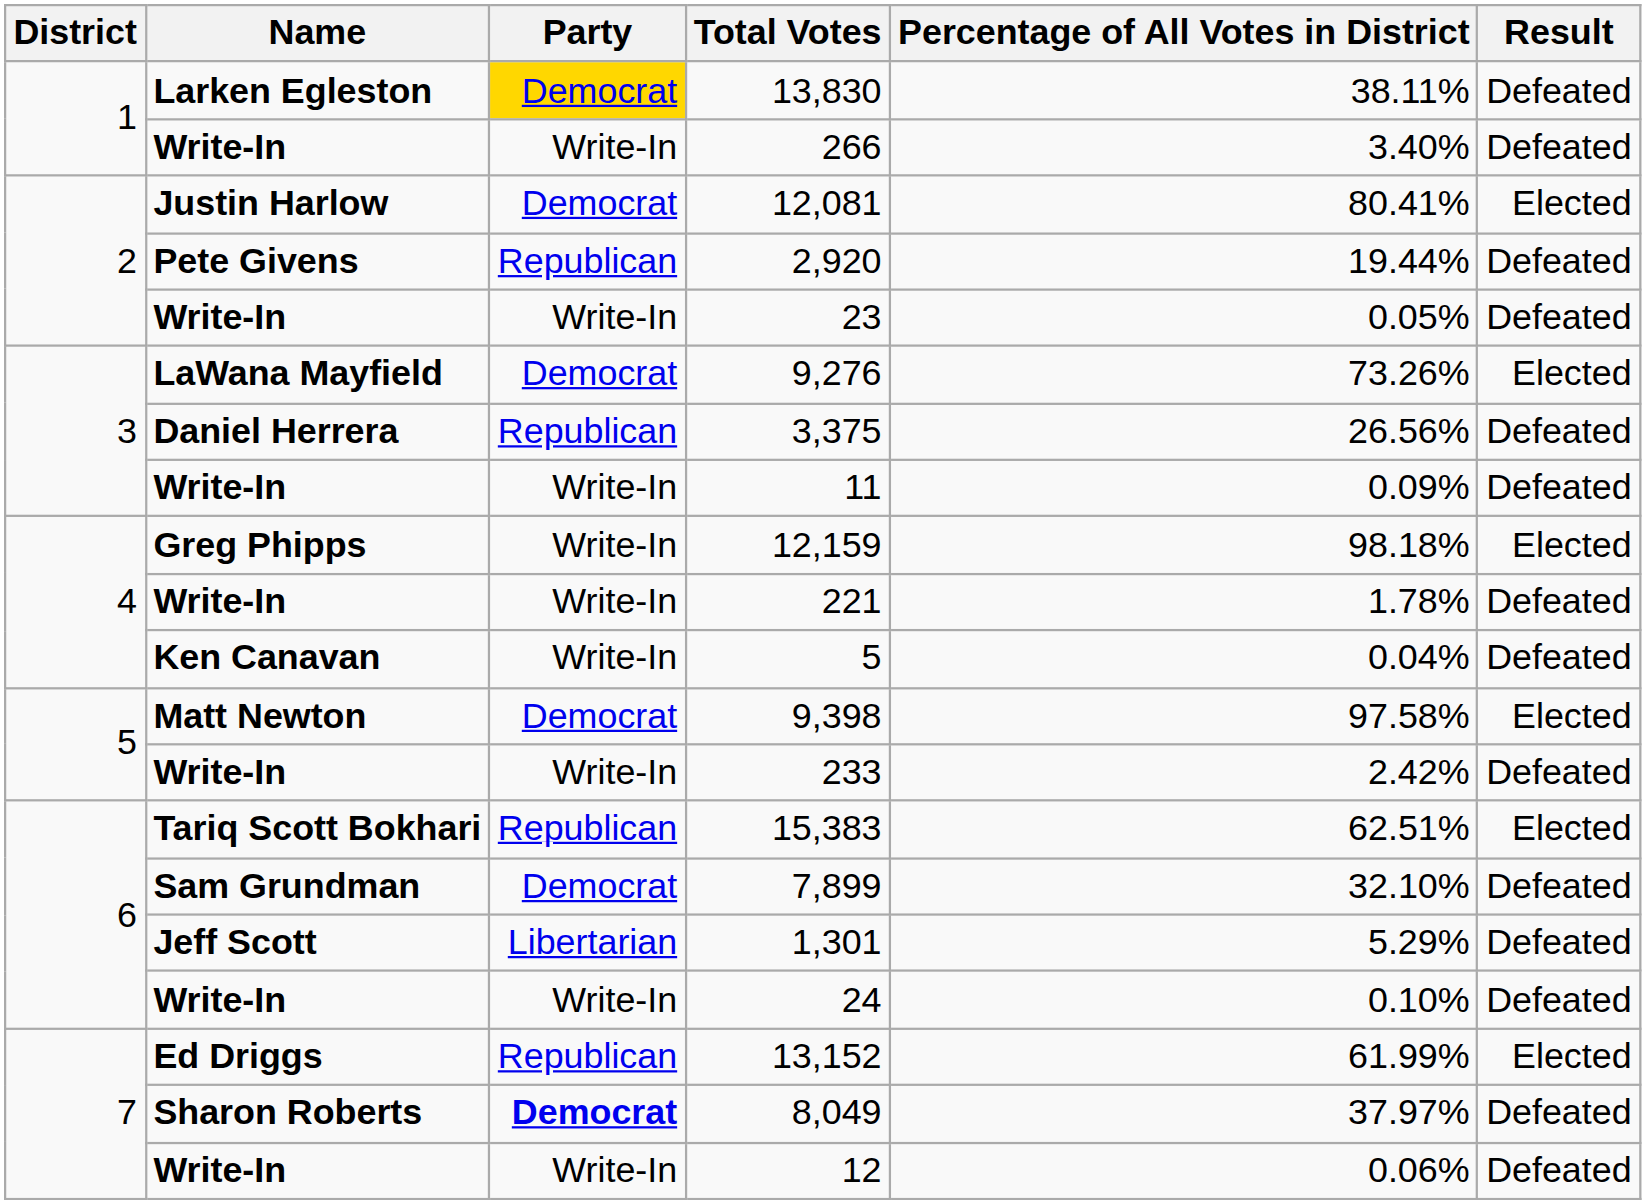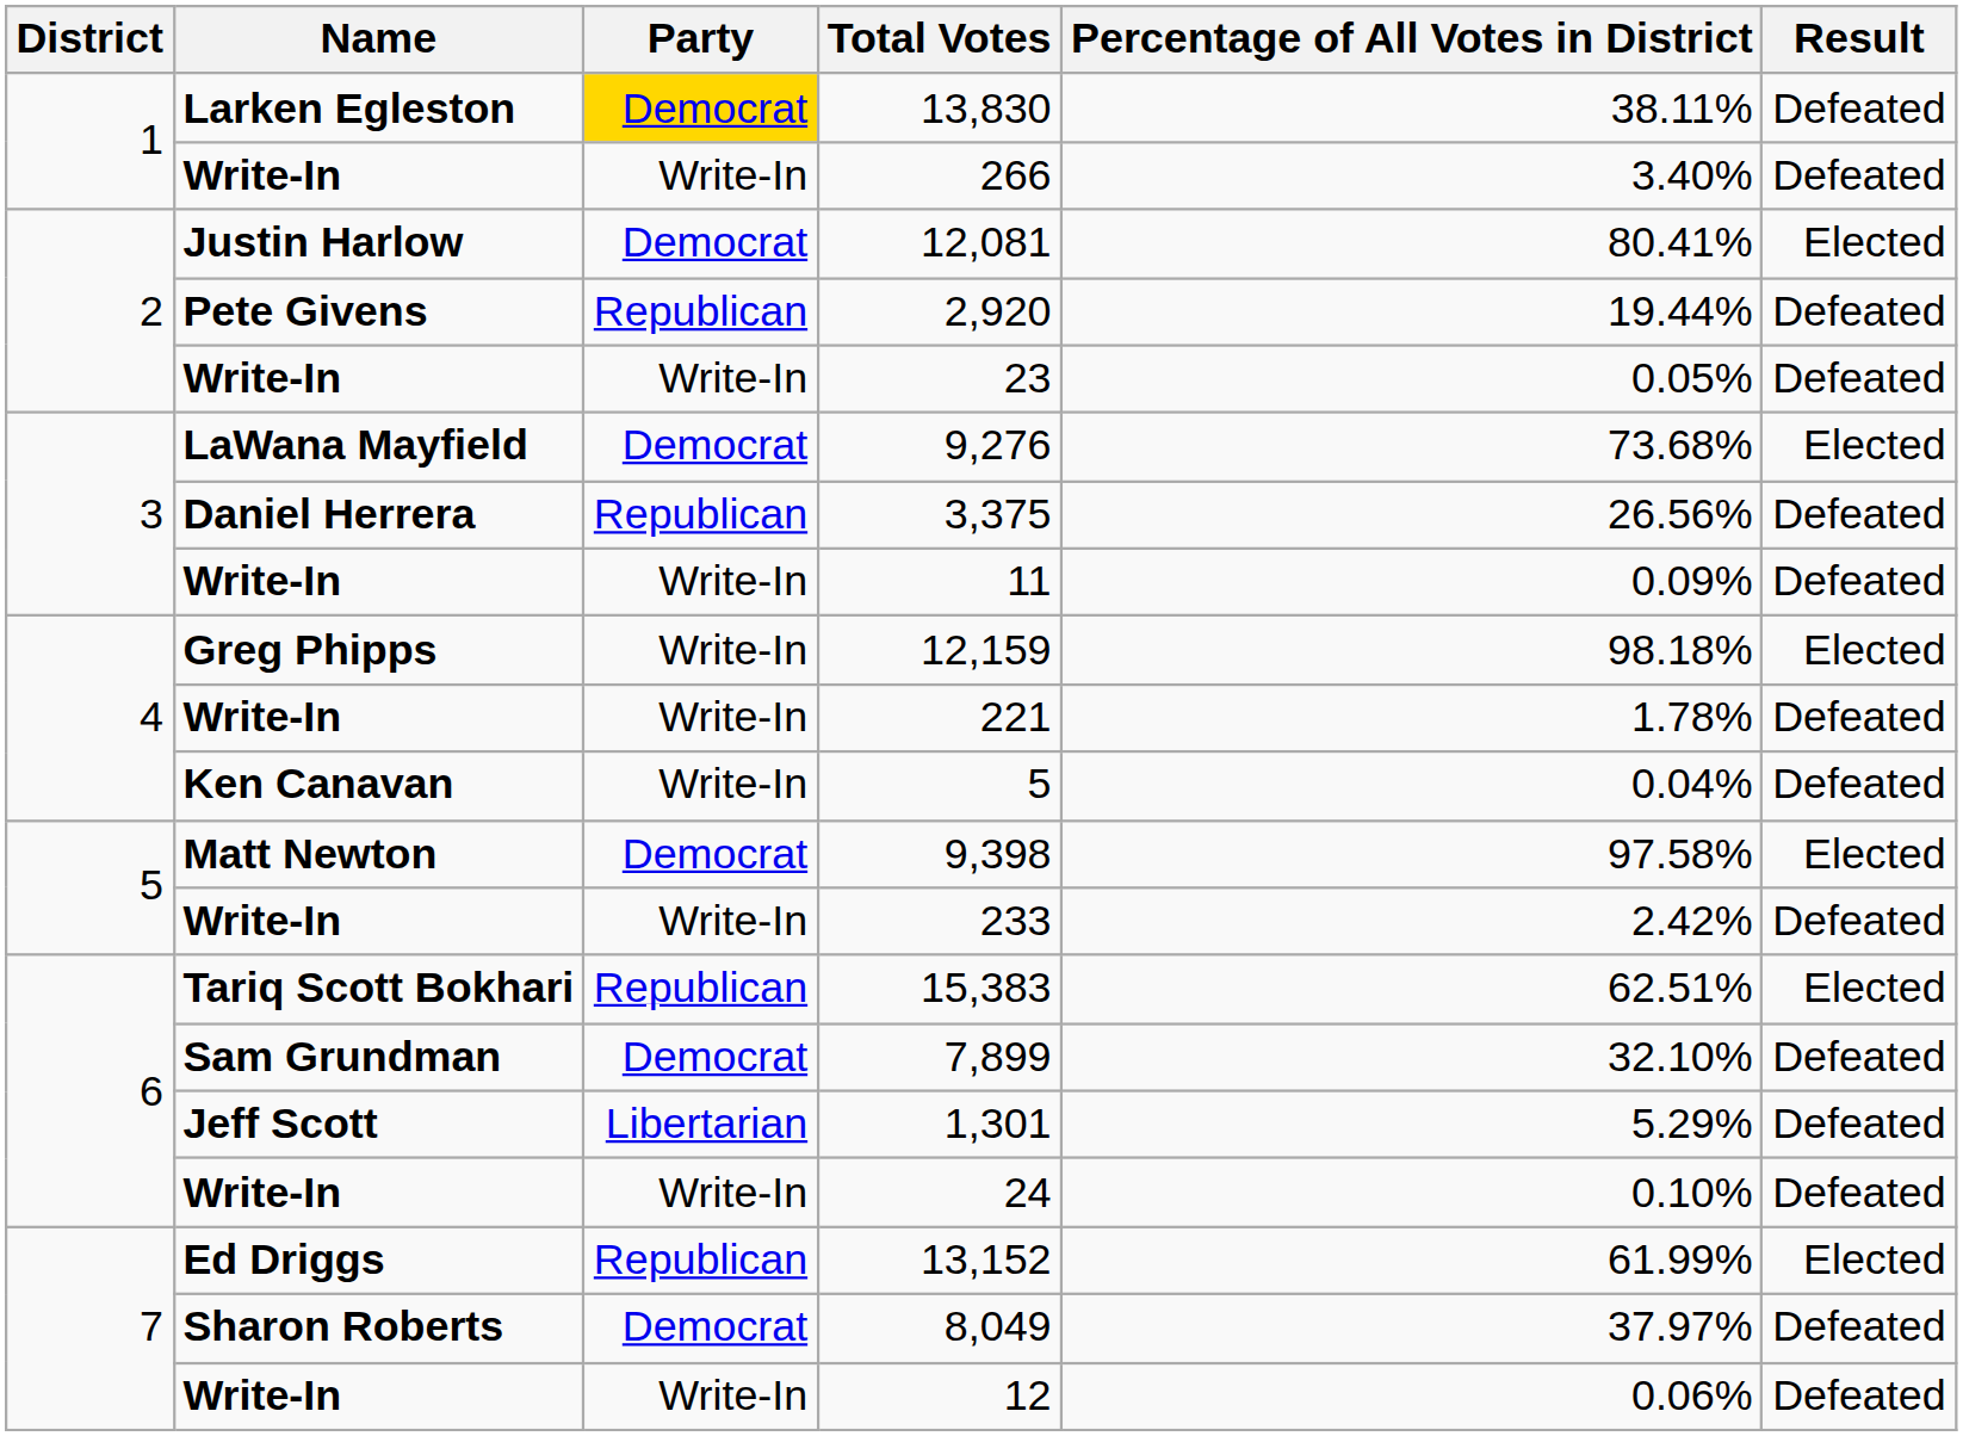 <table class="wikitable sortable" style="text-align:right;" border="1">
 <tr>
 <th scope="col">District</th>
 <th scope="col">Name</th>
 <th scope="col">Party</th>
 <th scope="col">Total Votes</th>
 <th scope="col">Percentage of All Votes in District</th>
 <th scope="col">Result</th>
 </tr>
 <tr>
 <td rowspan="2">1</td>
 <td align="left" data-sort-value="Egleston, Larken"><strong>Larken Egleston</strong></td>
 <td style="background: gold;"><a href='#'>Democrat</a></td>
 <td>13,830</td>
 <td>38.11%</td>
 <td>Defeated</td>
 </tr>
 <tr>
 <td align="left" data-sort-value="ZZ"><strong>Write-In</strong></td>
 <td>Write-In</td>
 <td>266</td>
 <td>3.40%</td>
 <td>Defeated</td>
 </tr>
 <tr>
 <td rowspan="3">2</td>
 <td align="left" data-sort-value="Harlow, Justin"><strong>Justin Harlow</strong></td>
 <td><a href='#'>Democrat</a></td>
 <td>12,081</td>
 <td>80.41%</td>
 <td>Elected</td>
 </tr>
 <tr>
 <td align="left" data-sort-value="Givens, Pete"><strong>Pete Givens</strong></td>
 <td><a href='#'>Republican</a></td>
 <td>2,920</td>
 <td>19.44%</td>
 <td>Defeated</td>
 </tr>
 <tr>
 <td align="left" data-sort-value="ZZ"><strong>Write-In</strong></td>
 <td>Write-In</td>
 <td>23</td>
 <td>0.05%</td>
 <td>Defeated</td>
 </tr>
 <tr>
 <td rowspan="3">3</td>
 <td align="left" data-sort-value="Mayfield, LaWana"><strong>LaWana Mayfield</strong></td>
 <td><a href='#'>Democrat</a></td>
 <td>9,276</td>
-<td>73.26%</td>
+<td>73.68%</td>
 <td>Elected</td>
 </tr>
 <tr>
 <td align="left" data-sort-value="Herrera, Daniel"><strong>Daniel Herrera</strong></td>
 <td><a href='#'>Republican</a></td>
 <td>3,375</td>
 <td>26.56%</td>
 <td>Defeated</td>
 </tr>
 <tr>
 <td align="left" data-sort-value="ZZ"><strong>Write-In</strong></td>
 <td>Write-In</td>
 <td>11</td>
 <td>0.09%</td>
 <td>Defeated</td>
 </tr>
 <tr>
 <td rowspan="3">4</td>
 <td align="left" data-sort-value="Phipps, Greg"><strong>Greg Phipps</strong></td>
 <td>Write-In</td>
 <td>12,159</td>
 <td>98.18%</td>
 <td>Elected</td>
 </tr>
 <tr>
 <td align="left" data-sort-value="ZZ"><strong>Write-In</strong></td>
 <td>Write-In</td>
 <td>221</td>
 <td>1.78%</td>
 <td>Defeated</td>
 </tr>
 <tr>
 <td align="left" data-sort-value="Canavan, Ken"><strong>Ken Canavan</strong></td>
 <td>Write-In</td>
 <td>5</td>
 <td>0.04%</td>
 <td>Defeated</td>
 </tr>
 <tr>
 <td rowspan="2">5</td>
 <td align="left" data-sort-value="Newton, Matt"><strong>Matt Newton</strong></td>
 <td><a href='#'>Democrat</a></td>
 <td>9,398</td>
 <td>97.58%</td>
 <td>Elected</td>
 </tr>
 <tr>
 <td align="left" data-sort-value="ZZ"><strong>Write-In</strong></td>
 <td>Write-In</td>
 <td>233</td>
 <td>2.42%</td>
 <td>Defeated</td>
 </tr>
 <tr>
 <td rowspan="4">6</td>
 <td align="left" data-sort-value="Bokhari, Tariq Scott"><strong>Tariq Scott Bokhari</strong></td>
 <td><a href='#'>Republican</a></td>
 <td>15,383</td>
 <td>62.51%</td>
 <td>Elected</td>
 </tr>
 <tr>
 <td align="left" data-sort-value="Grundman, Sam"><strong>Sam Grundman</strong></td>
 <td><a href='#'>Democrat</a></td>
 <td>7,899</td>
 <td>32.10%</td>
 <td>Defeated</td>
 </tr>
 <tr>
 <td align="left" data-sort-value="Scott, Jeff"><strong>Jeff Scott</strong></td>
 <td><a href='#'>Libertarian</a></td>
 <td>1,301</td>
 <td>5.29%</td>
 <td>Defeated</td>
 </tr>
 <tr>
 <td align="left" data-sort-value="ZZ"><strong>Write-In</strong></td>
 <td>Write-In</td>
 <td>24</td>
 <td>0.10%</td>
 <td>Defeated</td>
 </tr>
 <tr>
 <td rowspan="3">7</td>
 <td align="left" data-sort-value="Driggs, Ed"><strong>Ed Driggs</strong></td>
 <td><a href='#'>Republican</a></td>
 <td>13,152</td>
 <td>61.99%</td>
 <td>Elected</td>
 </tr>
 <tr>
 <td align="left" data-sort-value="Roberts, Sharon"><strong>Sharon Roberts</strong></td>
-<td><strong><a href='#'>Democrat</a></strong></td>
+<td><a href='#'>Democrat</a></td>
 <td>8,049</td>
 <td>37.97%</td>
 <td>Defeated</td>
 </tr>
 <tr>
 <td align="left" data-sort-value="ZZ"><strong>Write-In</strong></td>
 <td>Write-In</td>
 <td>12</td>
 <td>0.06%</td>
 <td>Defeated</td>
 </tr>
 </table>
